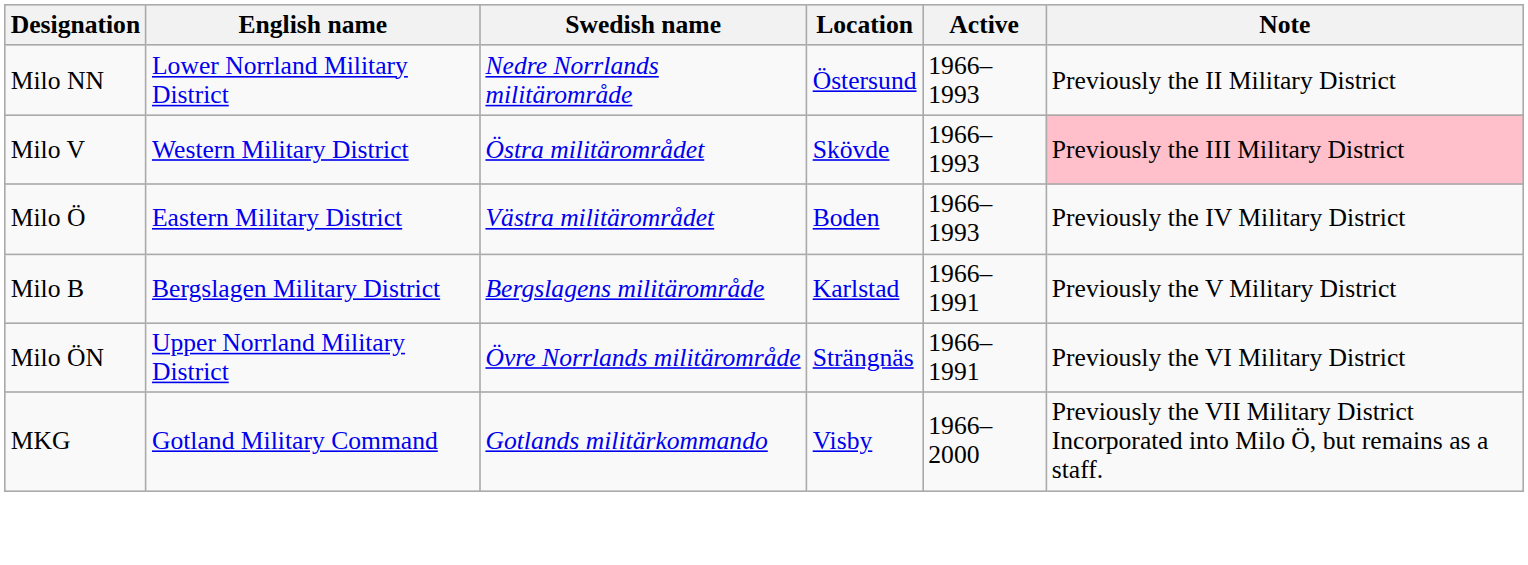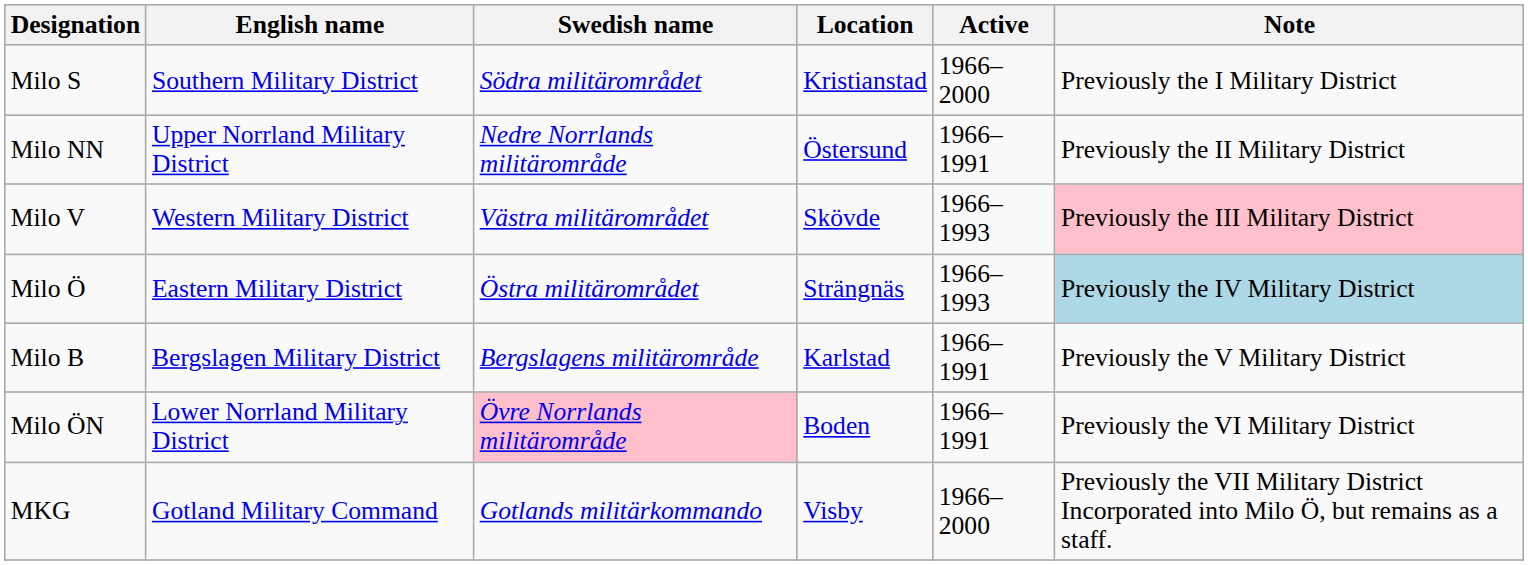 <table class="wikitable" width= "60%">
 <tr>
 <th>Designation</th>
 <th>English name</th>
 <th>Swedish name</th>
 <th>Location</th>
 <th>Active</th>
 <th>Note</th>
 </tr>
 <tr>
+<td>Milo S</td>
+<td><a href='#'>Southern Military District</a></td>
+<td><em><a href='#'>Södra militärområdet</a></em></td>
+<td><a href='#'>Kristianstad</a></td>
+<td>1966–2000</td>
+<td>Previously the I Military District</td>
+</tr>
+<tr>
 <td>Milo NN</td>
-<td><a href='#'>Lower Norrland Military District</a></td>
+<td><a href='#'>Upper Norrland Military District</a></td>
 <td><em><a href='#'>Nedre Norrlands militärområde</a></em></td>
 <td><a href='#'>Östersund</a></td>
-<td>1966–1993</td>
+<td>1966–1991</td>
 <td>Previously the II Military District</td>
 </tr>
 <tr>
 <td>Milo V</td>
 <td><a href='#'>Western Military District</a></td>
-<td><em><a href='#'>Östra militärområdet</a></em></td>
+<td><em><a href='#'>Västra militärområdet</a></em></td>
 <td><a href='#'>Skövde</a></td>
 <td>1966–1993</td>
 <td style="background: pink;">Previously the III Military District</td>
 </tr>
 <tr>
 <td>Milo Ö</td>
 <td><a href='#'>Eastern Military District</a></td>
-<td><em><a href='#'>Västra militärområdet</a></em></td>
-<td><a href='#'>Boden</a></td>
+<td><em><a href='#'>Östra militärområdet</a></em></td>
+<td><a href='#'>Strängnäs</a></td>
 <td>1966–1993</td>
-<td>Previously the IV Military District</td>
+<td style="background: lightblue;">Previously the IV Military District</td>
 </tr>
 <tr>
 <td>Milo B</td>
 <td><a href='#'>Bergslagen Military District</a></td>
 <td><em><a href='#'>Bergslagens militärområde</a></em></td>
 <td><a href='#'>Karlstad</a></td>
 <td>1966–1991</td>
 <td>Previously the V Military District</td>
 </tr>
 <tr>
 <td>Milo ÖN</td>
-<td><a href='#'>Upper Norrland Military District</a></td>
-<td><em><a href='#'>Övre Norrlands militärområde</a></em></td>
-<td><a href='#'>Strängnäs</a></td>
+<td><a href='#'>Lower Norrland Military District</a></td>
+<td style="background: pink;"><em><a href='#'>Övre Norrlands militärområde</a></em></td>
+<td><a href='#'>Boden</a></td>
 <td>1966–1991</td>
 <td>Previously the VI Military District</td>
 </tr>
 <tr>
 <td>MKG</td>
 <td><a href='#'>Gotland Military Command</a></td>
 <td><em><a href='#'>Gotlands militärkommando</a></em></td>
 <td><a href='#'>Visby</a></td>
 <td>1966–2000</td>
 <td>Previously the VII Military District<br>Incorporated into Milo Ö, but remains as a staff.</td>
 </tr>
 </table>
